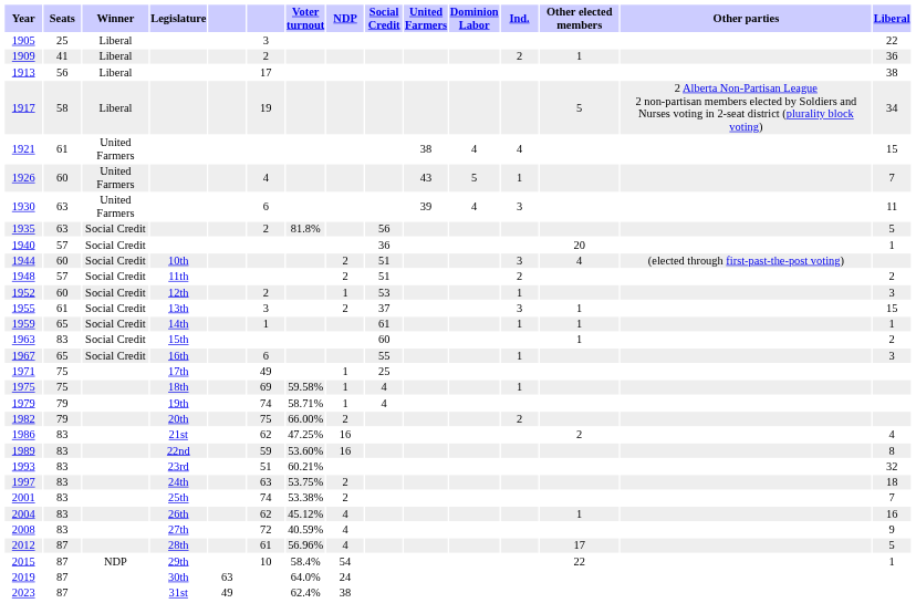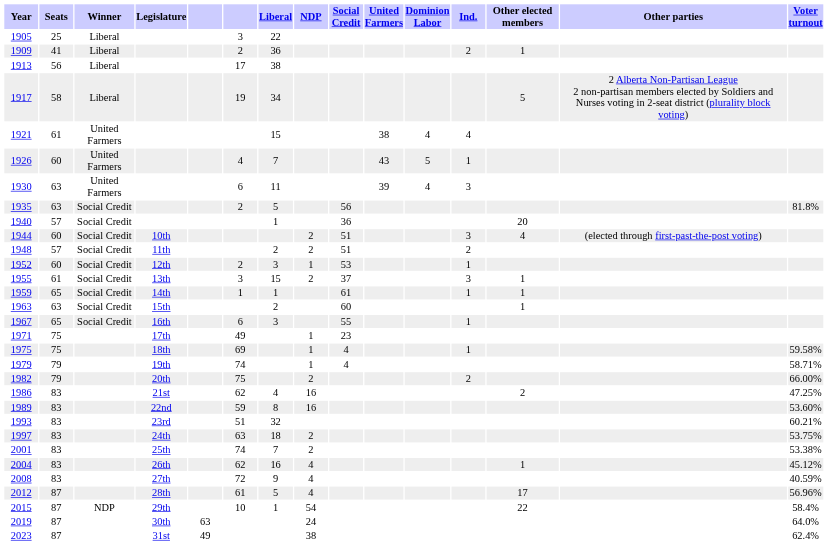 <table class="toccolours sortable" style="margin:0 auto; clear:both; text-align: center;" border="0">
 <tr style="background: #ccccff">
 <th scope="col" width="50px">Year</th>
 <th scope="col" width="50px">Seats</th>
 <th scope="col" width="90px">Winner</th>
 <th scope="col" width="50px">Legislature</th>
 <th scope="col" width="50px" ><a href='#'></a></th>
 <th scope="col" width="50px" ><a href='#'></a></th>
-<th scope="col" width="50px"><a href='#'>Voter turnout</a></th>
+<th scope="col" width="50px" ><a href='#'>Liberal</a></th>
 <th scope="col" width="50px" ><a href='#'>NDP</a></th>
 <th scope="col" width="50px" ><a href='#'>Social Credit</a></th>
 <th scope="col" width="50px" ><a href='#'>United Farmers</a></th>
 <th scope="col" width="50px" ><a href='#'>Dominion Labor</a></th>
 <th scope="col" width="50px" ><a href='#'>Ind.</a></th>
 <th scope="col" colspan="1" >Other elected members</th>
 <th scope="col" colspan="1" >Other parties</th>
-<th scope="col" width="50px" ><a href='#'>Liberal</a></th>
+<th scope="col" width="50px"><a href='#'>Voter turnout</a></th>
 </tr>
 <tr>
 <td scope="row"><a href='#'>1905</a></td>
 <td>25</td>
 <td>Liberal</td>
 <td></td>
 <td></td>
 <td>3</td>
+<td>22</td>
 <td></td>
 <td></td>
 <td></td>
 <td></td>
 <td></td>
 <td></td>
 <td></td>
 <td></td>
-<td>22</td>
 </tr>
 <tr style="background: #eeeeee">
 <td scope="row"><a href='#'>1909</a></td>
 <td>41</td>
 <td>Liberal</td>
 <td></td>
 <td></td>
 <td>2</td>
-<td></td>
+<td>36</td>
 <td></td>
 <td></td>
 <td></td>
 <td></td>
 <td>2</td>
 <td>1</td>
 <td></td>
-<td>36</td>
+<td></td>
 </tr>
 <tr>
 <td scope="row"><a href='#'>1913</a></td>
 <td>56</td>
 <td>Liberal</td>
 <td></td>
 <td></td>
 <td>17</td>
+<td>38</td>
 <td></td>
 <td></td>
 <td></td>
 <td></td>
 <td></td>
 <td></td>
 <td></td>
 <td></td>
-<td>38</td>
 </tr>
 <tr style="background: #eeeeee">
 <td scope="row"><a href='#'>1917</a></td>
 <td>58</td>
 <td>Liberal</td>
 <td></td>
 <td></td>
 <td>19</td>
-<td></td>
+<td>34</td>
 <td></td>
 <td></td>
 <td></td>
 <td></td>
 <td></td>
 <td>5</td>
 <td> 2 <a href='#'>Alberta Non-Partisan League</a><br>2 non-partisan members elected by Soldiers and Nurses voting in 2-seat district (<a href='#'>plurality block voting</a>)</td>
-<td>34</td>
+<td></td>
 </tr>
 <tr>
 <td scope="row"><a href='#'>1921</a></td>
 <td>61</td>
 <td>United Farmers</td>
 <td></td>
 <td></td>
 <td></td>
-<td></td>
+<td>15</td>
 <td></td>
 <td></td>
 <td>38</td>
 <td>4</td>
 <td>4</td>
 <td></td>
 <td></td>
-<td>15</td>
+<td></td>
 </tr>
 <tr style="background: #eeeeee">
 <td scope="row"><a href='#'>1926</a></td>
 <td>60</td>
 <td>United Farmers</td>
 <td></td>
 <td></td>
 <td>4</td>
-<td></td>
+<td>7</td>
 <td></td>
 <td></td>
 <td>43</td>
 <td>5</td>
 <td>1</td>
 <td></td>
 <td></td>
-<td>7</td>
+<td></td>
 </tr>
 <tr>
 <td scope="row"><a href='#'>1930</a></td>
 <td>63</td>
 <td>United Farmers</td>
 <td></td>
 <td></td>
 <td>6</td>
-<td></td>
+<td>11</td>
 <td></td>
 <td></td>
 <td>39</td>
 <td>4</td>
 <td>3</td>
 <td></td>
 <td></td>
-<td>11</td>
+<td></td>
 </tr>
 <tr style="background: #eeeeee">
 <td scope="row"><a href='#'>1935</a></td>
 <td>63</td>
 <td>Social Credit</td>
 <td></td>
 <td></td>
 <td>2</td>
-<td>81.8%</td>
+<td>5</td>
 <td></td>
 <td>56</td>
 <td></td>
 <td></td>
 <td></td>
 <td></td>
 <td></td>
-<td>5</td>
+<td>81.8%</td>
 </tr>
 <tr>
 <td scope="row"><a href='#'>1940</a></td>
 <td>57</td>
 <td>Social Credit</td>
 <td></td>
 <td></td>
 <td></td>
-<td></td>
+<td>1</td>
 <td></td>
 <td>36</td>
 <td></td>
 <td></td>
 <td></td>
 <td>20</td>
 <td></td>
-<td>1</td>
+<td></td>
 </tr>
 <tr style="background: #eeeeee">
 <td scope="row"><a href='#'>1944</a></td>
 <td>60</td>
 <td>Social Credit</td>
 <td><a href='#'>10th</a></td>
 <td></td>
 <td></td>
 <td></td>
 <td>2</td>
 <td>51</td>
 <td></td>
 <td></td>
 <td>3</td>
 <td>4</td>
 <td>(elected through <a href='#'>first-past-the-post voting</a>)</td>
 <td></td>
 </tr>
 <tr>
 <td scope="row"><a href='#'>1948</a></td>
 <td>57</td>
 <td>Social Credit</td>
 <td><a href='#'>11th</a></td>
 <td></td>
 <td></td>
-<td></td>
+<td>2</td>
 <td>2</td>
 <td>51</td>
 <td></td>
 <td></td>
 <td>2</td>
 <td></td>
 <td></td>
-<td>2</td>
+<td></td>
 </tr>
 <tr style="background: #eeeeee">
 <td scope="row"><a href='#'>1952</a></td>
 <td>60</td>
 <td>Social Credit</td>
 <td><a href='#'>12th</a></td>
 <td></td>
 <td>2</td>
-<td></td>
+<td>3</td>
 <td>1</td>
 <td>53</td>
 <td></td>
 <td></td>
 <td>1</td>
 <td></td>
 <td></td>
-<td>3</td>
+<td></td>
 </tr>
 <tr>
 <td scope="row"><a href='#'>1955</a></td>
 <td>61</td>
 <td>Social Credit</td>
 <td><a href='#'>13th</a></td>
 <td></td>
 <td>3</td>
-<td></td>
+<td>15</td>
 <td>2</td>
 <td>37</td>
 <td></td>
 <td></td>
 <td>3</td>
 <td>1</td>
 <td></td>
-<td>15</td>
+<td></td>
 </tr>
 <tr style="background: #eeeeee">
 <td scope="row"><a href='#'>1959</a></td>
 <td>65</td>
 <td>Social Credit</td>
 <td><a href='#'>14th</a></td>
 <td></td>
 <td>1</td>
-<td></td>
+<td>1</td>
 <td></td>
 <td>61</td>
 <td></td>
 <td></td>
 <td>1</td>
 <td>1</td>
 <td></td>
-<td>1</td>
+<td></td>
 </tr>
 <tr>
 <td scope="row"><a href='#'>1963</a></td>
-<td>83</td>
+<td>63</td>
 <td>Social Credit</td>
 <td><a href='#'>15th</a></td>
 <td></td>
 <td></td>
-<td></td>
+<td>2</td>
 <td></td>
 <td>60</td>
 <td></td>
 <td></td>
 <td></td>
 <td>1</td>
 <td></td>
-<td>2</td>
+<td></td>
 </tr>
 <tr style="background: #eeeeee">
 <td scope="row"><a href='#'>1967</a></td>
 <td>65</td>
 <td>Social Credit</td>
 <td><a href='#'>16th</a></td>
 <td></td>
 <td>6</td>
-<td></td>
+<td>3</td>
 <td></td>
 <td>55</td>
 <td></td>
 <td></td>
 <td>1</td>
 <td></td>
 <td></td>
-<td>3</td>
+<td></td>
 </tr>
 <tr>
 <td scope="row"><a href='#'>1971</a></td>
 <td>75</td>
 <td></td>
 <td><a href='#'>17th</a></td>
 <td></td>
 <td>49</td>
 <td></td>
 <td>1</td>
-<td>25</td>
+<td>23</td>
 <td></td>
 <td></td>
 <td></td>
 <td></td>
 <td></td>
 <td></td>
 </tr>
 <tr style="background: #eeeeee">
 <td scope="row"><a href='#'>1975</a></td>
 <td>75</td>
 <td></td>
 <td><a href='#'>18th</a></td>
 <td></td>
 <td>69</td>
-<td>59.58%</td>
+<td></td>
 <td>1</td>
 <td>4</td>
 <td></td>
 <td></td>
 <td>1</td>
 <td></td>
 <td></td>
-<td></td>
+<td>59.58%</td>
 </tr>
 <tr>
 <td scope="row"><a href='#'>1979</a></td>
 <td>79</td>
 <td></td>
 <td><a href='#'>19th</a></td>
 <td></td>
 <td>74</td>
-<td>58.71%</td>
+<td></td>
 <td>1</td>
 <td>4</td>
 <td></td>
 <td></td>
 <td></td>
 <td></td>
 <td></td>
-<td></td>
+<td>58.71%</td>
 </tr>
 <tr style="background: #eeeeee">
 <td scope="row"><a href='#'>1982</a></td>
 <td>79</td>
 <td></td>
 <td><a href='#'>20th</a></td>
 <td></td>
 <td>75</td>
-<td>66.00%</td>
+<td></td>
 <td>2</td>
 <td></td>
 <td></td>
 <td></td>
 <td>2</td>
 <td></td>
 <td></td>
-<td></td>
+<td>66.00%</td>
 </tr>
 <tr>
 <td scope="row"><a href='#'>1986</a></td>
 <td>83</td>
 <td></td>
 <td><a href='#'>21st</a></td>
 <td></td>
 <td>62</td>
-<td>47.25%</td>
+<td>4</td>
 <td>16</td>
 <td></td>
 <td></td>
 <td></td>
 <td></td>
 <td>2</td>
 <td></td>
-<td>4</td>
+<td>47.25%</td>
 </tr>
 <tr style="background: #eeeeee">
 <td scope="row"><a href='#'>1989</a></td>
 <td>83</td>
 <td></td>
 <td><a href='#'>22nd</a></td>
 <td></td>
 <td>59</td>
-<td>53.60%</td>
+<td>8</td>
 <td>16</td>
 <td></td>
 <td></td>
 <td></td>
 <td></td>
 <td></td>
 <td></td>
-<td>8</td>
+<td>53.60%</td>
 </tr>
 <tr>
 <td scope="row"><a href='#'>1993</a></td>
 <td>83</td>
 <td></td>
 <td><a href='#'>23rd</a></td>
 <td></td>
 <td>51</td>
-<td>60.21%</td>
+<td>32</td>
 <td></td>
 <td></td>
 <td></td>
 <td></td>
 <td></td>
 <td></td>
 <td></td>
-<td>32</td>
+<td>60.21%</td>
 </tr>
 <tr style="background: #eeeeee">
 <td scope="row"><a href='#'>1997</a></td>
 <td>83</td>
 <td></td>
 <td><a href='#'>24th</a></td>
 <td></td>
 <td>63</td>
-<td>53.75%</td>
+<td>18</td>
 <td>2</td>
 <td></td>
 <td></td>
 <td></td>
 <td></td>
 <td></td>
 <td></td>
-<td>18</td>
+<td>53.75%</td>
 </tr>
 <tr>
 <td scope="row"><a href='#'>2001</a></td>
 <td>83</td>
 <td></td>
 <td><a href='#'>25th</a></td>
 <td></td>
 <td>74</td>
-<td>53.38%</td>
+<td>7</td>
 <td>2</td>
 <td></td>
 <td></td>
 <td></td>
 <td></td>
 <td></td>
 <td></td>
-<td>7</td>
+<td>53.38%</td>
 </tr>
 <tr style="background: #eeeeee">
 <td scope="row"><a href='#'>2004</a></td>
 <td>83</td>
 <td></td>
 <td><a href='#'>26th</a></td>
 <td></td>
 <td>62</td>
-<td>45.12%</td>
+<td>16</td>
 <td>4</td>
 <td></td>
 <td></td>
 <td></td>
 <td></td>
 <td>1</td>
 <td></td>
-<td>16</td>
+<td>45.12%</td>
 </tr>
 <tr>
 <td scope="row"><a href='#'>2008</a></td>
 <td>83</td>
 <td></td>
 <td><a href='#'>27th</a></td>
 <td></td>
 <td>72</td>
-<td>40.59%</td>
+<td>9</td>
 <td>4</td>
 <td></td>
 <td></td>
 <td></td>
 <td></td>
 <td></td>
 <td></td>
-<td>9</td>
+<td>40.59%</td>
 </tr>
 <tr style="background: #eeeeee">
 <td scope="row"><a href='#'>2012</a></td>
 <td>87</td>
 <td></td>
 <td><a href='#'>28th</a></td>
 <td></td>
 <td>61</td>
-<td>56.96%</td>
+<td>5</td>
 <td>4</td>
 <td></td>
 <td></td>
 <td></td>
 <td></td>
 <td>17</td>
 <td></td>
-<td>5</td>
+<td>56.96%</td>
 </tr>
 <tr>
 <td scope="row"><a href='#'>2015</a></td>
 <td>87</td>
 <td>NDP</td>
 <td><a href='#'>29th</a></td>
 <td></td>
 <td>10</td>
-<td>58.4%</td>
+<td>1</td>
 <td>54</td>
 <td></td>
 <td></td>
 <td></td>
 <td></td>
 <td>22</td>
 <td></td>
-<td>1</td>
+<td>58.4%</td>
 </tr>
 <tr>
 <td><a href='#'>2019</a></td>
 <td>87</td>
 <td></td>
 <td><a href='#'>30th</a></td>
 <td>63</td>
 <td></td>
-<td>64.0%</td>
+<td></td>
 <td>24</td>
 <td></td>
 <td></td>
 <td></td>
 <td></td>
 <td></td>
 <td></td>
-<td></td>
+<td>64.0%</td>
 </tr>
 <tr>
 <td><a href='#'>2023</a></td>
 <td>87</td>
 <td></td>
 <td><a href='#'>31st</a></td>
 <td>49</td>
 <td></td>
-<td>62.4%</td>
+<td></td>
 <td>38</td>
 <td></td>
 <td></td>
 <td></td>
 <td></td>
 <td></td>
 <td></td>
-<td></td>
+<td>62.4%</td>
 </tr>
 </table>
